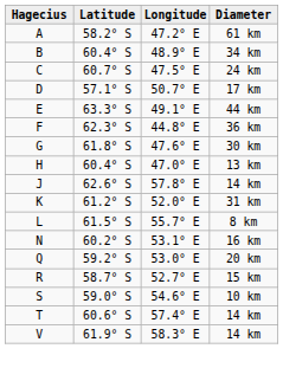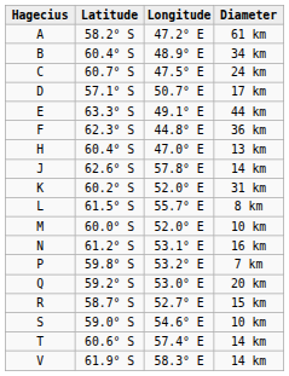 <table class="wikitable">
 <tr>
 <th width="25%" style="background:#eeeeee;">Hagecius</th>
 <th width="25%" style="background:#eeeeee;">Latitude</th>
 <th width="25%" style="background:#eeeeee;">Longitude</th>
 <th width="25%" style="background:#eeeeee;">Diameter</th>
 </tr>
 <tr>
 <td align="center">A</td>
 <td align="center">58.2° S</td>
 <td align="center">47.2° E</td>
 <td align="center">61 km</td>
 </tr>
 <tr>
 <td align="center">B</td>
 <td align="center">60.4° S</td>
 <td align="center">48.9° E</td>
 <td align="center">34 km</td>
 </tr>
 <tr>
 <td align="center">C</td>
 <td align="center">60.7° S</td>
 <td align="center">47.5° E</td>
 <td align="center">24 km</td>
 </tr>
 <tr>
 <td align="center">D</td>
 <td align="center">57.1° S</td>
 <td align="center">50.7° E</td>
 <td align="center">17 km</td>
 </tr>
 <tr>
 <td align="center">E</td>
 <td align="center">63.3° S</td>
 <td align="center">49.1° E</td>
 <td align="center">44 km</td>
 </tr>
 <tr>
 <td align="center">F</td>
 <td align="center">62.3° S</td>
 <td align="center">44.8° E</td>
 <td align="center">36 km</td>
 </tr>
 <tr>
-<td align="center">G</td>
-<td align="center">61.8° S</td>
-<td align="center">47.6° E</td>
-<td align="center">30 km</td>
-</tr>
-<tr>
 <td align="center">H</td>
 <td align="center">60.4° S</td>
 <td align="center">47.0° E</td>
 <td align="center">13 km</td>
 </tr>
 <tr>
 <td align="center">J</td>
 <td align="center">62.6° S</td>
 <td align="center">57.8° E</td>
 <td align="center">14 km</td>
 </tr>
 <tr>
 <td align="center">K</td>
-<td align="center">61.2° S</td>
+<td align="center">60.2° S</td>
 <td align="center">52.0° E</td>
 <td align="center">31 km</td>
 </tr>
 <tr>
 <td align="center">L</td>
 <td align="center">61.5° S</td>
 <td align="center">55.7° E</td>
 <td align="center">8 km</td>
 </tr>
 <tr>
+<td align="center">M</td>
+<td align="center">60.0° S</td>
+<td align="center">52.0° E</td>
+<td align="center">10 km</td>
+</tr>
+<tr>
 <td align="center">N</td>
-<td align="center">60.2° S</td>
+<td align="center">61.2° S</td>
 <td align="center">53.1° E</td>
 <td align="center">16 km</td>
+</tr>
+<tr>
+<td align="center">P</td>
+<td align="center">59.8° S</td>
+<td align="center">53.2° E</td>
+<td align="center">7 km</td>
 </tr>
 <tr>
 <td align="center">Q</td>
 <td align="center">59.2° S</td>
 <td align="center">53.0° E</td>
 <td align="center">20 km</td>
 </tr>
 <tr>
 <td align="center">R</td>
 <td align="center">58.7° S</td>
 <td align="center">52.7° E</td>
 <td align="center">15 km</td>
 </tr>
 <tr>
 <td align="center">S</td>
 <td align="center">59.0° S</td>
 <td align="center">54.6° E</td>
 <td align="center">10 km</td>
 </tr>
 <tr>
 <td align="center">T</td>
 <td align="center">60.6° S</td>
 <td align="center">57.4° E</td>
 <td align="center">14 km</td>
 </tr>
 <tr>
 <td align="center">V</td>
 <td align="center">61.9° S</td>
 <td align="center">58.3° E</td>
 <td align="center">14 km</td>
 </tr>
 </table>
